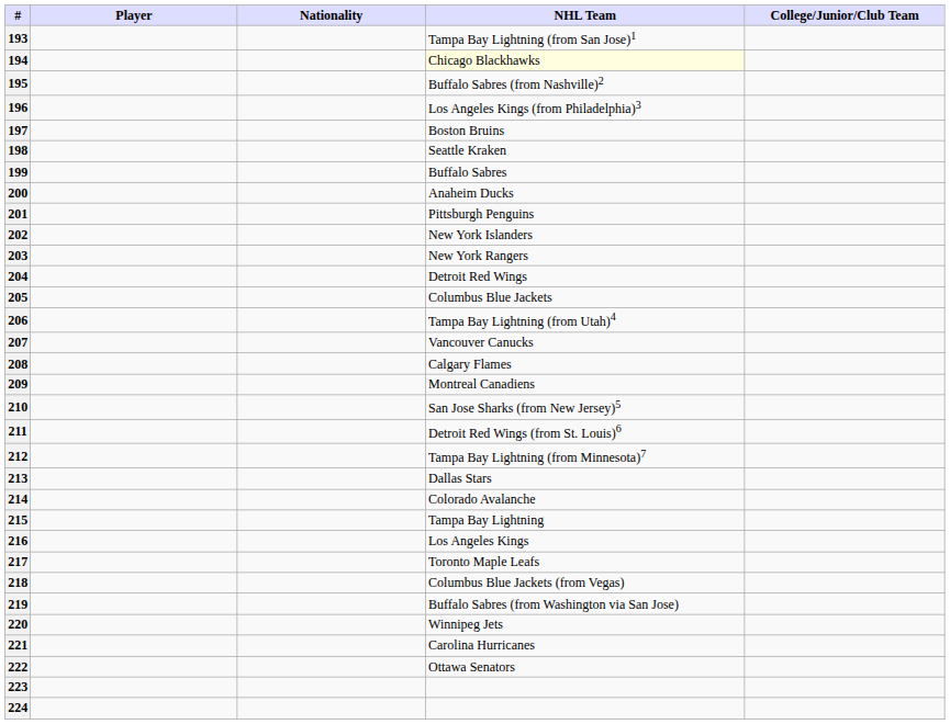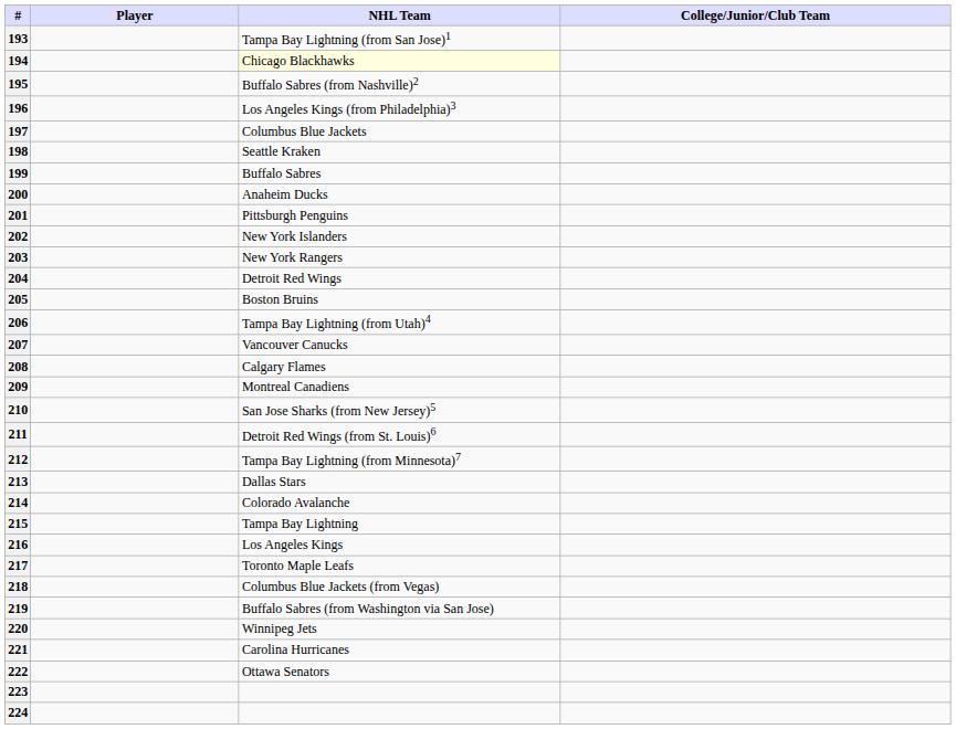 <table class="wikitable">
 <tr>
 <th style="background:#ddf; width:2.75%;">#</th>
 <th style="background:#ddf; width:22.0%;">Player</th>
-<th style="background:#ddf; width:20.0%;">Nationality</th>
 <th style="background:#ddf; width:34.0%;">NHL Team</th>
 <th style="background:#ddf; width:100.0%;">College/Junior/Club Team</th>
 </tr>
 <tr>
 <th>193</th>
-<td></td>
 <td></td>
 <td>Tampa Bay Lightning (from San Jose)<sup>1</sup></td>
 <td></td>
 </tr>
 <tr>
 <th>194</th>
 <td></td>
-<td></td>
 <td style="background: lightyellow;">Chicago Blackhawks</td>
 <td></td>
 </tr>
 <tr>
 <th>195</th>
-<td></td>
 <td></td>
 <td>Buffalo Sabres (from Nashville)<sup>2</sup></td>
 <td></td>
 </tr>
 <tr>
 <th>196</th>
 <td></td>
-<td></td>
 <td>Los Angeles Kings (from Philadelphia)<sup>3</sup></td>
 <td></td>
 </tr>
 <tr>
 <th>197</th>
 <td></td>
-<td></td>
-<td>Boston Bruins</td>
+<td>Columbus Blue Jackets</td>
 <td></td>
 </tr>
 <tr>
 <th>198</th>
-<td></td>
 <td></td>
 <td>Seattle Kraken</td>
 <td></td>
 </tr>
 <tr>
 <th>199</th>
 <td></td>
-<td></td>
 <td>Buffalo Sabres</td>
 <td></td>
 </tr>
 <tr>
 <th>200</th>
-<td></td>
 <td></td>
 <td>Anaheim Ducks</td>
 <td></td>
 </tr>
 <tr>
 <th>201</th>
 <td></td>
-<td></td>
 <td>Pittsburgh Penguins</td>
 <td></td>
 </tr>
 <tr>
 <th>202</th>
-<td></td>
 <td></td>
 <td>New York Islanders</td>
 <td></td>
 </tr>
 <tr>
 <th>203</th>
 <td></td>
-<td></td>
 <td>New York Rangers</td>
 <td></td>
 </tr>
 <tr>
 <th>204</th>
-<td></td>
 <td></td>
 <td>Detroit Red Wings</td>
 <td></td>
 </tr>
 <tr>
 <th>205</th>
 <td></td>
-<td></td>
-<td>Columbus Blue Jackets</td>
+<td>Boston Bruins</td>
 <td></td>
 </tr>
 <tr>
 <th>206</th>
-<td></td>
 <td></td>
 <td>Tampa Bay Lightning (from Utah)<sup>4</sup></td>
 <td></td>
 </tr>
 <tr>
 <th>207</th>
 <td></td>
-<td></td>
 <td>Vancouver Canucks</td>
 <td></td>
 </tr>
 <tr>
 <th>208</th>
-<td></td>
 <td></td>
 <td>Calgary Flames</td>
 <td></td>
 </tr>
 <tr>
 <th>209</th>
 <td></td>
-<td></td>
 <td>Montreal Canadiens</td>
 <td></td>
 </tr>
 <tr>
 <th>210</th>
-<td></td>
 <td></td>
 <td>San Jose Sharks (from New Jersey)<sup>5</sup></td>
 <td></td>
 </tr>
 <tr>
 <th>211</th>
 <td></td>
-<td></td>
 <td>Detroit Red Wings (from St. Louis)<sup>6</sup></td>
 <td></td>
 </tr>
 <tr>
 <th>212</th>
-<td></td>
 <td></td>
 <td>Tampa Bay Lightning (from Minnesota)<sup>7</sup></td>
 <td></td>
 </tr>
 <tr>
 <th>213</th>
 <td></td>
-<td></td>
 <td>Dallas Stars</td>
 <td></td>
 </tr>
 <tr>
 <th>214</th>
-<td></td>
 <td></td>
 <td>Colorado Avalanche</td>
 <td></td>
 </tr>
 <tr>
 <th>215</th>
 <td></td>
-<td></td>
 <td>Tampa Bay Lightning</td>
 <td></td>
 </tr>
 <tr>
 <th>216</th>
-<td></td>
 <td></td>
 <td>Los Angeles Kings</td>
 <td></td>
 </tr>
 <tr>
 <th>217</th>
 <td></td>
-<td></td>
 <td>Toronto Maple Leafs</td>
 <td></td>
 </tr>
 <tr>
 <th>218</th>
-<td></td>
 <td></td>
 <td>Columbus Blue Jackets (from Vegas)</td>
 <td></td>
 </tr>
 <tr>
 <th>219</th>
 <td></td>
-<td></td>
 <td>Buffalo Sabres (from Washington via San Jose)</td>
 <td></td>
 </tr>
 <tr>
 <th>220</th>
-<td></td>
 <td></td>
 <td>Winnipeg Jets</td>
 <td></td>
 </tr>
 <tr>
 <th>221</th>
 <td></td>
-<td></td>
 <td>Carolina Hurricanes</td>
 <td></td>
 </tr>
 <tr>
 <th>222</th>
-<td></td>
 <td></td>
 <td>Ottawa Senators</td>
 <td></td>
 </tr>
 <tr>
 <th>223</th>
 <td></td>
 <td></td>
 <td></td>
-<td></td>
 </tr>
 <tr>
 <th>224</th>
 <td></td>
 <td></td>
 <td></td>
-<td></td>
 </tr>
 </table>
